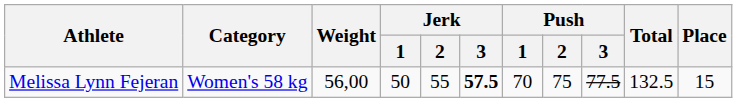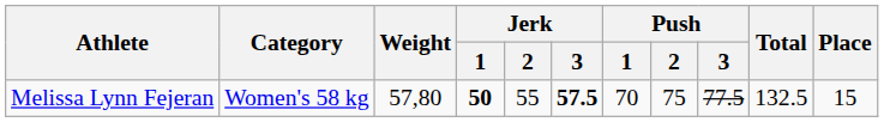 <table class="wikitable">
 <tr>
 <th rowspan=2>Athlete</th>
 <th rowspan=2>Category</th>
 <th rowspan=2>Weight</th>
 <th colspan=3>Jerk</th>
 <th colspan=3>Push</th>
 <th rowspan=2>Total</th>
 <th rowspan=2>Place</th>
 </tr>
 <tr>
 <th width=25>1</th>
 <th width=25>2</th>
 <th width=25>3</th>
 <th width=25>1</th>
 <th width=25>2</th>
 <th width=25>3</th>
 </tr>
 <tr align=center>
 <td><a href='#'>Melissa Lynn Fejeran</a></td>
 <td><a href='#'>Women's 58 kg</a></td>
-<td>56,00</td>
-<td>50</td>
+<td>57,80</td>
+<td><strong>50</strong></td>
 <td>55</td>
 <td><strong>57.5</strong></td>
 <td>70</td>
 <td>75</td>
 <td><s>77.5</s></td>
 <td>132.5</td>
 <td>15</td>
 </tr>
 </table>
